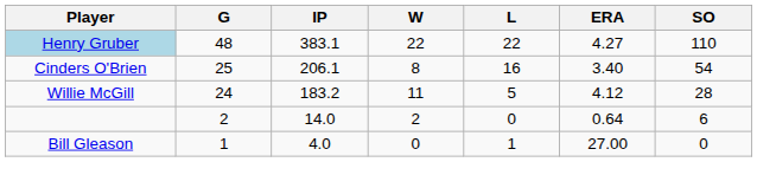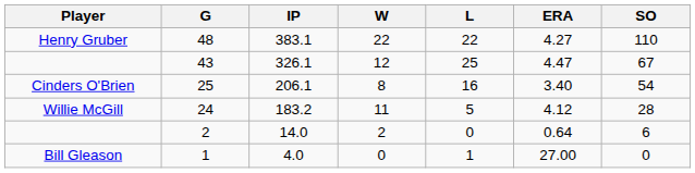 <table class="wikitable sortable">
 <tr>
 <th bgcolor="#DDDDFF" width="16%">Player</th>
 <th bgcolor="#DDDDFF" width="9%">G</th>
 <th bgcolor="#DDDDFF" width="9%">IP</th>
 <th bgcolor="#DDDDFF" width="9%">W</th>
 <th bgcolor="#DDDDFF" width="9%">L</th>
 <th bgcolor="#DDDDFF" width="9%">ERA</th>
 <th bgcolor="#DDDDFF" width="9%">SO</th>
 </tr>
 <tr align="center">
-<td style="background: lightblue;"><a href='#'>Henry Gruber</a></td>
+<td><a href='#'>Henry Gruber</a></td>
 <td>48</td>
 <td>383.1</td>
 <td>22</td>
 <td>22</td>
 <td>4.27</td>
 <td>110</td>
+</tr>
+<tr align="center">
+<td></td>
+<td>43</td>
+<td>326.1</td>
+<td>12</td>
+<td>25</td>
+<td>4.47</td>
+<td>67</td>
 </tr>
 <tr align="center">
 <td><a href='#'>Cinders O'Brien</a></td>
 <td>25</td>
 <td>206.1</td>
 <td>8</td>
 <td>16</td>
 <td>3.40</td>
 <td>54</td>
 </tr>
 <tr align="center">
 <td><a href='#'>Willie McGill</a></td>
 <td>24</td>
 <td>183.2</td>
 <td>11</td>
 <td>5</td>
 <td>4.12</td>
 <td>28</td>
 </tr>
 <tr align="center">
 <td></td>
 <td>2</td>
 <td>14.0</td>
 <td>2</td>
 <td>0</td>
 <td>0.64</td>
 <td>6</td>
 </tr>
 <tr align="center">
 <td><a href='#'>Bill Gleason</a></td>
 <td>1</td>
 <td>4.0</td>
 <td>0</td>
 <td>1</td>
 <td>27.00</td>
 <td>0</td>
 </tr>
 </table>
